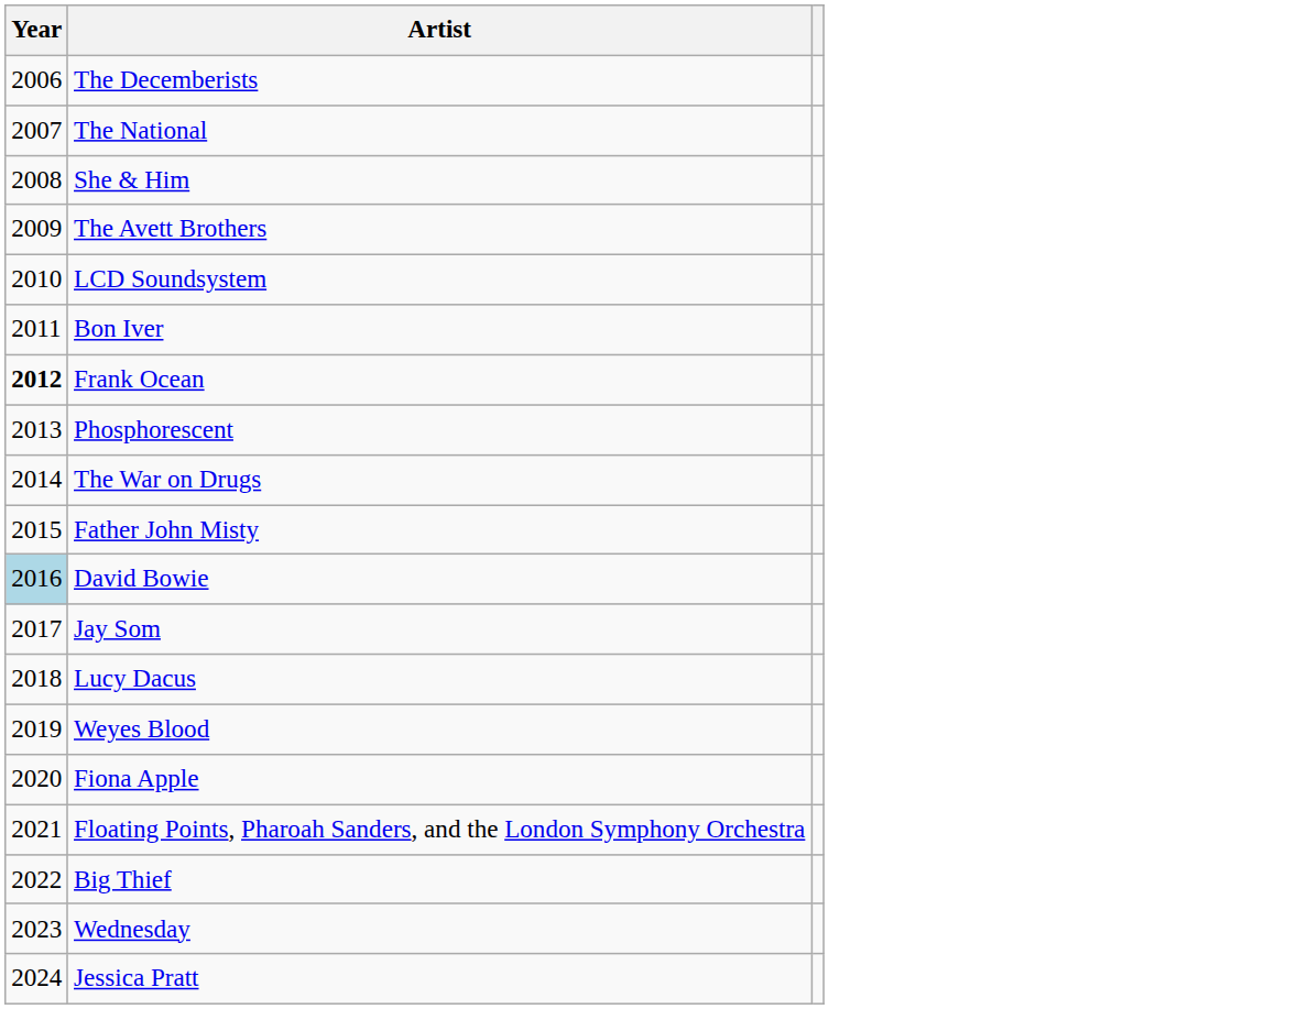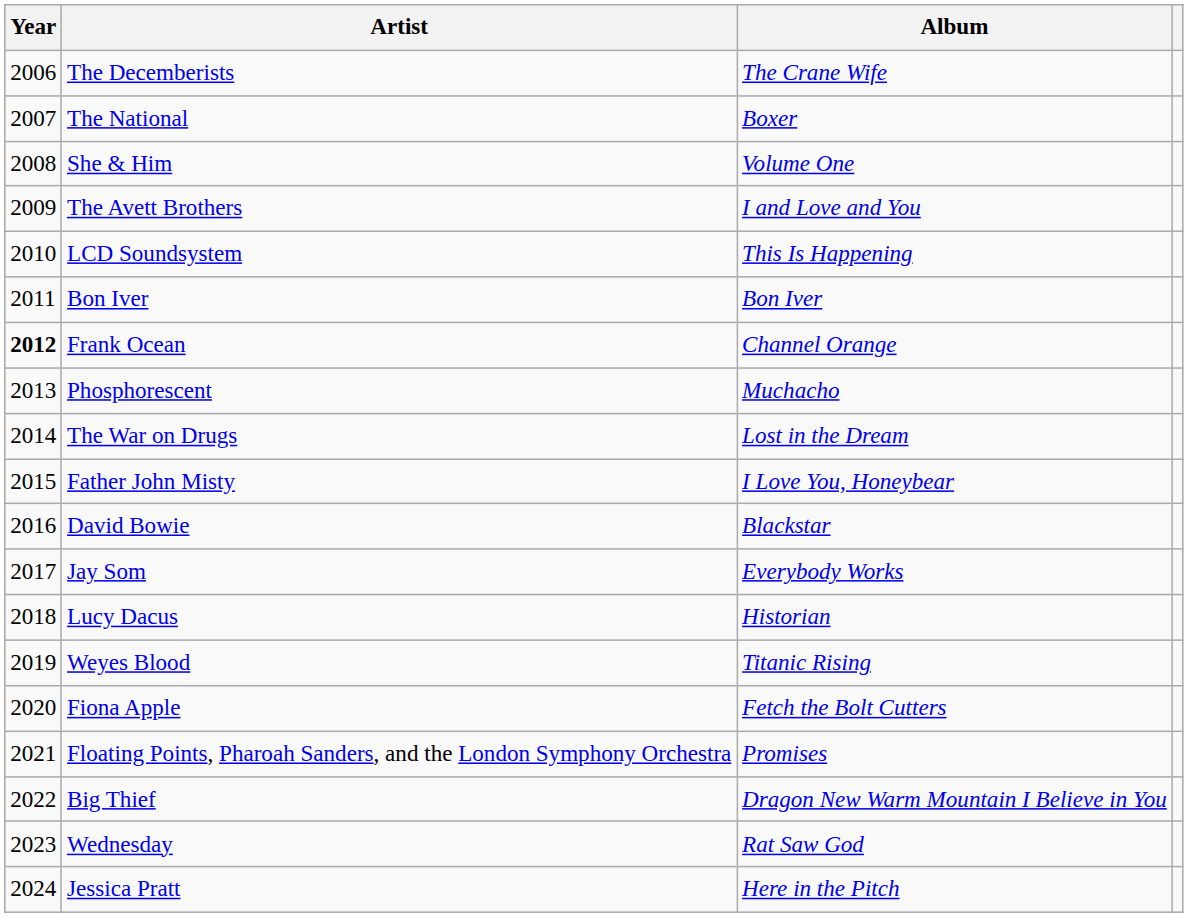 <table class="wikitable" style="font-size:0.95em;line-height:1.5em;">
 <tr>
 <th>Year</th>
 <th>Artist</th>
+<th>Album</th>
 <th></th>
 </tr>
 <tr>
 <td>2006</td>
 <td><a href='#'>The Decemberists</a></td>
+<td><em><a href='#'>The Crane Wife</a></em></td>
 <td></td>
 </tr>
 <tr>
 <td>2007</td>
 <td><a href='#'>The National</a></td>
+<td><em><a href='#'>Boxer</a></em></td>
 <td></td>
 </tr>
 <tr>
 <td>2008</td>
 <td><a href='#'>She & Him</a></td>
+<td><em><a href='#'>Volume One</a></em></td>
 <td></td>
 </tr>
 <tr>
 <td>2009</td>
 <td><a href='#'>The Avett Brothers</a></td>
+<td><em><a href='#'>I and Love and You</a></em></td>
 <td></td>
 </tr>
 <tr>
 <td>2010</td>
 <td><a href='#'>LCD Soundsystem</a></td>
+<td><em><a href='#'>This Is Happening</a></em></td>
 <td></td>
 </tr>
 <tr>
 <td>2011</td>
 <td><a href='#'>Bon Iver</a></td>
+<td><em><a href='#'>Bon Iver</a></em></td>
 <td></td>
 </tr>
 <tr>
 <td><strong>2012</strong></td>
 <td><a href='#'>Frank Ocean</a></td>
+<td><em><a href='#'>Channel Orange</a></em></td>
 <td></td>
 </tr>
 <tr>
 <td>2013</td>
 <td><a href='#'>Phosphorescent</a></td>
+<td><em><a href='#'>Muchacho</a></em></td>
 <td></td>
 </tr>
 <tr>
 <td>2014</td>
 <td><a href='#'>The War on Drugs</a></td>
+<td><em><a href='#'>Lost in the Dream</a></em></td>
 <td></td>
 </tr>
 <tr>
 <td>2015</td>
 <td><a href='#'>Father John Misty</a></td>
+<td><em><a href='#'>I Love You, Honeybear</a></em></td>
 <td></td>
 </tr>
 <tr>
-<td style="background: lightblue;">2016</td>
+<td>2016</td>
 <td><a href='#'>David Bowie</a></td>
+<td><em><a href='#'>Blackstar</a></em></td>
 <td></td>
 </tr>
 <tr>
 <td>2017</td>
 <td><a href='#'>Jay Som</a></td>
+<td><em><a href='#'>Everybody Works</a></em></td>
 <td></td>
 </tr>
 <tr>
 <td>2018</td>
 <td><a href='#'>Lucy Dacus</a></td>
+<td><em><a href='#'>Historian</a></em></td>
 <td></td>
 </tr>
 <tr>
 <td>2019</td>
 <td><a href='#'>Weyes Blood</a></td>
+<td><em><a href='#'>Titanic Rising</a></em></td>
 <td></td>
 </tr>
 <tr>
 <td>2020</td>
 <td><a href='#'>Fiona Apple</a></td>
+<td><em><a href='#'>Fetch the Bolt Cutters</a></em></td>
 <td></td>
 </tr>
 <tr>
 <td>2021</td>
 <td><a href='#'>Floating Points</a>, <a href='#'>Pharoah Sanders</a>, and the <a href='#'>London Symphony Orchestra</a></td>
+<td><em><a href='#'>Promises</a></em></td>
 <td></td>
 </tr>
 <tr>
 <td>2022</td>
 <td><a href='#'>Big Thief</a></td>
+<td><em><a href='#'>Dragon New Warm Mountain I Believe in You</a></em></td>
 <td></td>
 </tr>
 <tr>
 <td>2023</td>
 <td><a href='#'>Wednesday</a></td>
+<td><em><a href='#'>Rat Saw God</a></em></td>
 <td></td>
 </tr>
 <tr>
 <td>2024</td>
 <td><a href='#'>Jessica Pratt</a></td>
+<td><em><a href='#'>Here in the Pitch</a></em></td>
 <td></td>
 </tr>
 </table>
